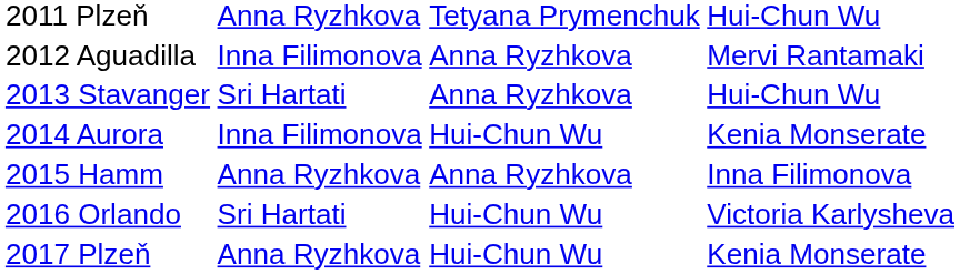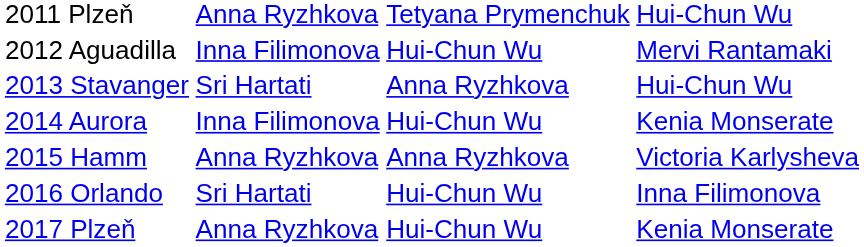 <table>
 <tr>
 <td>2011 Plzeň</td>
 <td> <a href='#'>Anna Ryzhkova</a></td>
 <td> <a href='#'>Tetyana Prymenchuk</a></td>
 <td> <a href='#'>Hui-Chun Wu</a></td>
 </tr>
 <tr>
 <td>2012 Aguadilla</td>
 <td> <a href='#'>Inna Filimonova</a></td>
-<td> <a href='#'>Anna Ryzhkova</a></td>
+<td> <a href='#'>Hui-Chun Wu</a></td>
 <td> <a href='#'>Mervi Rantamaki</a></td>
 </tr>
 <tr>
 <td><a href='#'>2013 Stavanger</a></td>
 <td> <a href='#'>Sri Hartati</a></td>
 <td> <a href='#'>Anna Ryzhkova</a></td>
 <td> <a href='#'>Hui-Chun Wu</a></td>
 </tr>
 <tr>
 <td><a href='#'>2014 Aurora</a></td>
 <td> <a href='#'>Inna Filimonova</a></td>
 <td> <a href='#'>Hui-Chun Wu</a></td>
 <td> <a href='#'>Kenia Monserate</a></td>
 </tr>
 <tr>
 <td><a href='#'>2015 Hamm</a></td>
 <td> <a href='#'>Anna Ryzhkova</a></td>
 <td> <a href='#'>Anna Ryzhkova</a></td>
-<td> <a href='#'>Inna Filimonova</a></td>
+<td> <a href='#'>Victoria Karlysheva</a></td>
 </tr>
 <tr>
 <td><a href='#'>2016 Orlando</a></td>
 <td> <a href='#'>Sri Hartati</a></td>
 <td> <a href='#'>Hui-Chun Wu</a></td>
-<td> <a href='#'>Victoria Karlysheva</a></td>
+<td> <a href='#'>Inna Filimonova</a></td>
 </tr>
 <tr>
 <td><a href='#'>2017 Plzeň</a></td>
 <td> <a href='#'>Anna Ryzhkova</a></td>
 <td> <a href='#'>Hui-Chun Wu</a></td>
 <td> <a href='#'>Kenia Monserate</a></td>
 </tr>
 </table>
